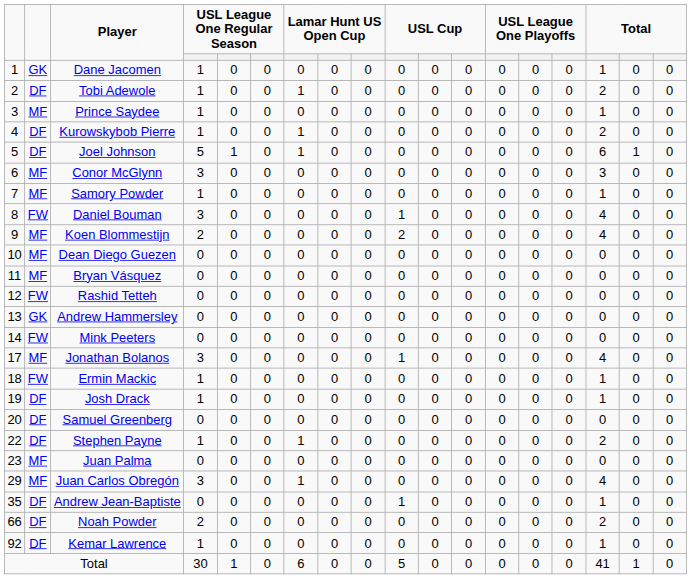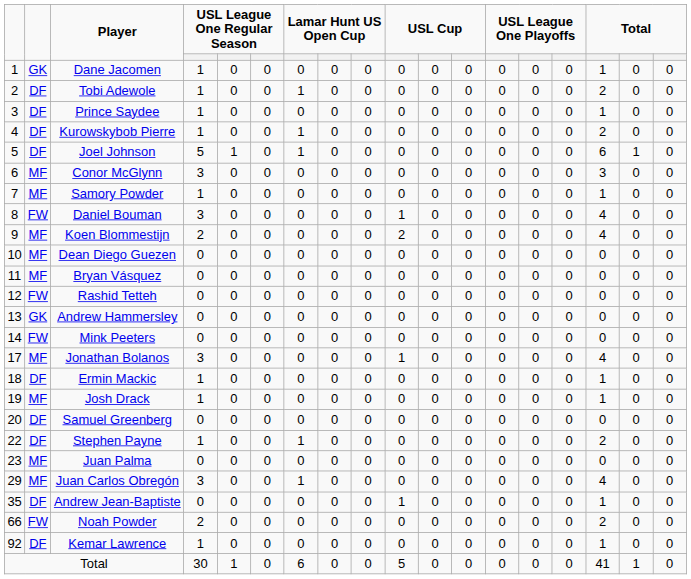 <table class="wikitable" style="text-align:center;">
 <tr>
 <td rowspan="2" !width=15><strong></strong></td>
 <td rowspan="2" !width=15><strong></strong></td>
 <td rowspan="2" !width=120><strong>Player</strong></td>
 <td colspan="3"><strong>USL League One Regular Season</strong></td>
 <td colspan="3"><strong>Lamar Hunt US Open Cup</strong></td>
 <td colspan="3"><strong>USL Cup</strong></td>
 <td colspan="3"><strong>USL League One Playoffs</strong></td>
 <td colspan="3"><strong>Total</strong></td>
 </tr>
 <tr>
 <th width=34; background:#fe9;></th>
 <th width=34; background:#fe9;></th>
 <th width=34; background:#ff8888;></th>
 <th width=34; background:#fe9;></th>
 <th width=34; background:#fe9;></th>
 <th width=34; background:#ff8888;></th>
 <th width=34; background:#fe9;></th>
 <th width=34; background:#fe9;></th>
 <th width=34; background:#ff8888;></th>
 <th width=34; background:#fe9;></th>
 <th width=34; background:#fe9;></th>
 <th width=34; background:#ff8888;></th>
 <th width=34; background:#fe9;></th>
 <th width=34; background:#fe9;></th>
 <th width=34; background:#ff8888;></th>
 </tr>
 <tr>
 <td>1</td>
 <td><a href='#'>GK</a></td>
 <td> <a href='#'>Dane Jacomen</a></td>
 <td>1</td>
 <td>0</td>
 <td>0</td>
 <td>0</td>
 <td>0</td>
 <td>0</td>
 <td>0</td>
 <td>0</td>
 <td>0</td>
 <td>0</td>
 <td>0</td>
 <td 0>0</td>
 <td>1</td>
 <td>0</td>
 <td 0>0</td>
 </tr>
 <tr>
 <td>2</td>
 <td><a href='#'>DF</a></td>
 <td> <a href='#'>Tobi Adewole</a></td>
 <td>1</td>
 <td>0</td>
 <td>0</td>
 <td>1</td>
 <td>0</td>
 <td>0</td>
 <td>0</td>
 <td>0</td>
 <td>0</td>
 <td>0</td>
 <td>0</td>
 <td 0>0</td>
 <td>2</td>
 <td>0</td>
 <td 0>0</td>
 </tr>
 <tr>
 <td>3</td>
-<td><a href='#'>MF</a></td>
+<td><a href='#'>DF</a></td>
 <td> <a href='#'>Prince Saydee</a></td>
 <td>1</td>
 <td>0</td>
 <td>0</td>
 <td>0</td>
 <td>0</td>
 <td>0</td>
 <td>0</td>
 <td>0</td>
 <td>0</td>
 <td>0</td>
 <td>0</td>
 <td 0>0</td>
 <td>1</td>
 <td>0</td>
 <td 0>0</td>
 </tr>
 <tr>
 <td>4</td>
 <td><a href='#'>DF</a></td>
 <td> <a href='#'>Kurowskybob Pierre</a></td>
 <td>1</td>
 <td>0</td>
 <td>0</td>
 <td>1</td>
 <td>0</td>
 <td>0</td>
 <td>0</td>
 <td>0</td>
 <td>0</td>
 <td>0</td>
 <td>0</td>
 <td 0>0</td>
 <td>2</td>
 <td>0</td>
 <td 0>0</td>
 </tr>
 <tr>
 <td>5</td>
 <td><a href='#'>DF</a></td>
 <td> <a href='#'>Joel Johnson</a></td>
 <td>5</td>
 <td>1</td>
 <td>0</td>
 <td>1</td>
 <td>0</td>
 <td>0</td>
 <td>0</td>
 <td>0</td>
 <td>0</td>
 <td>0</td>
 <td>0</td>
 <td 0>0</td>
 <td>6</td>
 <td>1</td>
 <td 0>0</td>
 </tr>
 <tr>
 <td>6</td>
 <td><a href='#'>MF</a></td>
 <td> <a href='#'>Conor McGlynn</a></td>
 <td>3</td>
 <td>0</td>
 <td>0</td>
 <td>0</td>
 <td>0</td>
 <td>0</td>
 <td>0</td>
 <td>0</td>
 <td>0</td>
 <td>0</td>
 <td>0</td>
 <td 0>0</td>
 <td>3</td>
 <td>0</td>
 <td 0>0</td>
 </tr>
 <tr>
 <td>7</td>
 <td><a href='#'>MF</a></td>
 <td> <a href='#'>Samory Powder</a></td>
 <td>1</td>
 <td>0</td>
 <td>0</td>
 <td>0</td>
 <td>0</td>
 <td>0</td>
 <td>0</td>
 <td>0</td>
 <td>0</td>
 <td>0</td>
 <td>0</td>
 <td 0>0</td>
 <td>1</td>
 <td>0</td>
 <td 0>0</td>
 </tr>
 <tr>
 <td>8</td>
 <td><a href='#'>FW</a></td>
 <td> <a href='#'>Daniel Bouman</a></td>
 <td>3</td>
 <td>0</td>
 <td>0</td>
 <td>0</td>
 <td>0</td>
 <td>0</td>
 <td>1</td>
 <td>0</td>
 <td>0</td>
 <td>0</td>
 <td>0</td>
 <td 0>0</td>
 <td>4</td>
 <td>0</td>
 <td 0>0</td>
 </tr>
 <tr>
 <td>9</td>
 <td><a href='#'>MF</a></td>
 <td> <a href='#'>Koen Blommestijn</a></td>
 <td>2</td>
 <td>0</td>
 <td>0</td>
 <td>0</td>
 <td>0</td>
 <td>0</td>
 <td>2</td>
 <td>0</td>
 <td>0</td>
 <td>0</td>
 <td>0</td>
 <td 0>0</td>
 <td>4</td>
 <td>0</td>
 <td 0>0</td>
 </tr>
 <tr>
 <td>10</td>
 <td><a href='#'>MF</a></td>
 <td> <a href='#'>Dean Diego Guezen</a></td>
 <td>0</td>
 <td>0</td>
 <td>0</td>
 <td>0</td>
 <td>0</td>
 <td>0</td>
 <td>0</td>
 <td>0</td>
 <td>0</td>
 <td>0</td>
 <td>0</td>
 <td 0>0</td>
 <td>0</td>
 <td>0</td>
 <td 0>0</td>
 </tr>
 <tr>
 <td>11</td>
 <td><a href='#'>MF</a></td>
 <td> <a href='#'> Bryan Vásquez</a></td>
 <td>0</td>
 <td>0</td>
 <td>0</td>
 <td>0</td>
 <td>0</td>
 <td>0</td>
 <td>0</td>
 <td>0</td>
 <td>0</td>
 <td>0</td>
 <td>0</td>
 <td 0>0</td>
 <td>0</td>
 <td>0</td>
 <td 0>0</td>
 </tr>
 <tr>
 <td>12</td>
 <td><a href='#'>FW</a></td>
 <td> <a href='#'>Rashid Tetteh</a></td>
 <td>0</td>
 <td>0</td>
 <td>0</td>
 <td>0</td>
 <td>0</td>
 <td>0</td>
 <td>0</td>
 <td>0</td>
 <td>0</td>
 <td>0</td>
 <td>0</td>
 <td 0>0</td>
 <td>0</td>
 <td>0</td>
 <td 0>0</td>
 </tr>
 <tr>
 <td>13</td>
 <td><a href='#'>GK</a></td>
 <td> <a href='#'>Andrew Hammersley</a></td>
 <td>0</td>
 <td>0</td>
 <td>0</td>
 <td>0</td>
 <td>0</td>
 <td>0</td>
 <td>0</td>
 <td>0</td>
 <td>0</td>
 <td>0</td>
 <td>0</td>
 <td 0>0</td>
 <td>0</td>
 <td>0</td>
 <td 0>0</td>
 </tr>
 <tr>
 <td>14</td>
 <td><a href='#'>FW</a></td>
 <td> <a href='#'>Mink Peeters</a></td>
 <td>0</td>
 <td>0</td>
 <td>0</td>
 <td>0</td>
 <td>0</td>
 <td>0</td>
 <td>0</td>
 <td>0</td>
 <td>0</td>
 <td>0</td>
 <td>0</td>
 <td 0>0</td>
 <td>0</td>
 <td>0</td>
 <td 0>0</td>
 </tr>
 <tr>
 <td>17</td>
 <td><a href='#'>MF</a></td>
 <td> <a href='#'>Jonathan Bolanos</a></td>
 <td>3</td>
 <td>0</td>
 <td>0</td>
 <td>0</td>
 <td>0</td>
 <td>0</td>
 <td>1</td>
 <td>0</td>
 <td>0</td>
 <td>0</td>
 <td>0</td>
 <td 0>0</td>
 <td>4</td>
 <td>0</td>
 <td 0>0</td>
 </tr>
 <tr>
 <td>18</td>
-<td><a href='#'>FW</a></td>
+<td><a href='#'>DF</a></td>
 <td> <a href='#'>Ermin Mackic</a></td>
 <td>1</td>
 <td>0</td>
 <td>0</td>
 <td>0</td>
 <td>0</td>
 <td>0</td>
 <td>0</td>
 <td>0</td>
 <td>0</td>
 <td>0</td>
 <td>0</td>
 <td 0>0</td>
 <td>1</td>
 <td>0</td>
 <td 0>0</td>
 </tr>
 <tr>
 <td>19</td>
-<td><a href='#'>DF</a></td>
+<td><a href='#'>MF</a></td>
 <td> <a href='#'>Josh Drack</a></td>
 <td>1</td>
 <td>0</td>
 <td>0</td>
 <td>0</td>
 <td>0</td>
 <td>0</td>
 <td>0</td>
 <td>0</td>
 <td>0</td>
 <td>0</td>
 <td>0</td>
 <td 0>0</td>
 <td>1</td>
 <td>0</td>
 <td 0>0</td>
 </tr>
 <tr>
 <td>20</td>
 <td><a href='#'>DF</a></td>
 <td> <a href='#'>Samuel Greenberg</a></td>
 <td>0</td>
 <td>0</td>
 <td>0</td>
 <td>0</td>
 <td>0</td>
 <td>0</td>
 <td>0</td>
 <td>0</td>
 <td>0</td>
 <td>0</td>
 <td>0</td>
 <td 0>0</td>
 <td>0</td>
 <td>0</td>
 <td 0>0</td>
 </tr>
 <tr>
 <td>22</td>
 <td><a href='#'>DF</a></td>
 <td> <a href='#'>Stephen Payne</a></td>
 <td>1</td>
 <td>0</td>
 <td>0</td>
 <td>1</td>
 <td>0</td>
 <td>0</td>
 <td>0</td>
 <td>0</td>
 <td>0</td>
 <td>0</td>
 <td>0</td>
 <td 0>0</td>
 <td>2</td>
 <td>0</td>
 <td 0>0</td>
 </tr>
 <tr>
 <td>23</td>
 <td><a href='#'>MF</a></td>
 <td> <a href='#'>Juan Palma</a></td>
 <td>0</td>
 <td>0</td>
 <td>0</td>
 <td>0</td>
 <td>0</td>
 <td>0</td>
 <td>0</td>
 <td>0</td>
 <td>0</td>
 <td>0</td>
 <td>0</td>
 <td 0>0</td>
 <td>0</td>
 <td>0</td>
 <td 0>0</td>
 </tr>
 <tr>
 <td>29</td>
 <td><a href='#'>MF</a></td>
 <td> <a href='#'>Juan Carlos Obregón</a></td>
 <td>3</td>
 <td>0</td>
 <td>0</td>
 <td>1</td>
 <td>0</td>
 <td>0</td>
 <td>0</td>
 <td>0</td>
 <td>0</td>
 <td>0</td>
 <td>0</td>
 <td 0>0</td>
 <td>4</td>
 <td>0</td>
 <td 0>0</td>
 </tr>
 <tr>
 <td>35</td>
 <td><a href='#'>DF</a></td>
 <td> <a href='#'>Andrew Jean-Baptiste</a></td>
 <td>0</td>
 <td>0</td>
 <td>0</td>
 <td>0</td>
 <td>0</td>
 <td>0</td>
 <td>1</td>
 <td>0</td>
 <td>0</td>
 <td>0</td>
 <td>0</td>
 <td 0>0</td>
 <td>1</td>
 <td>0</td>
 <td 0>0</td>
 </tr>
 <tr>
 <td>66</td>
-<td><a href='#'>DF</a></td>
+<td><a href='#'>FW</a></td>
 <td> <a href='#'>Noah Powder</a></td>
 <td>2</td>
 <td>0</td>
 <td>0</td>
 <td>0</td>
 <td>0</td>
 <td>0</td>
 <td>0</td>
 <td>0</td>
 <td>0</td>
 <td>0</td>
 <td>0</td>
 <td 0>0</td>
 <td>2</td>
 <td>0</td>
 <td 0>0</td>
 </tr>
 <tr>
 <td>92</td>
 <td><a href='#'>DF</a></td>
 <td> <a href='#'>Kemar Lawrence</a></td>
 <td>1</td>
 <td>0</td>
 <td>0</td>
 <td>0</td>
 <td>0</td>
 <td>0</td>
 <td>0</td>
 <td>0</td>
 <td>0</td>
 <td>0</td>
 <td>0</td>
 <td 0>0</td>
 <td>1</td>
 <td>0</td>
 <td 0>0</td>
 </tr>
 <tr>
 <td colspan="3">Total</td>
 <td>30</td>
 <td>1</td>
 <td>0</td>
 <td>6</td>
 <td>0</td>
 <td>0</td>
 <td>5</td>
 <td>0</td>
 <td>0</td>
 <td>0</td>
 <td>0</td>
 <td 0>0</td>
 <td>41</td>
 <td>1</td>
 <td 0>0</td>
 </tr>
 </table>
